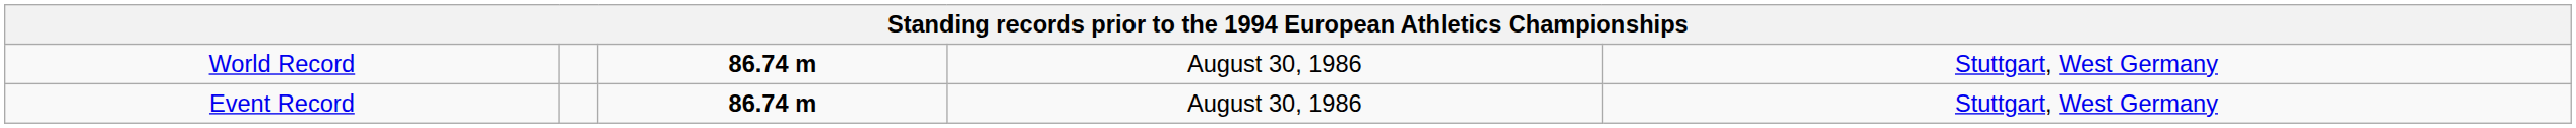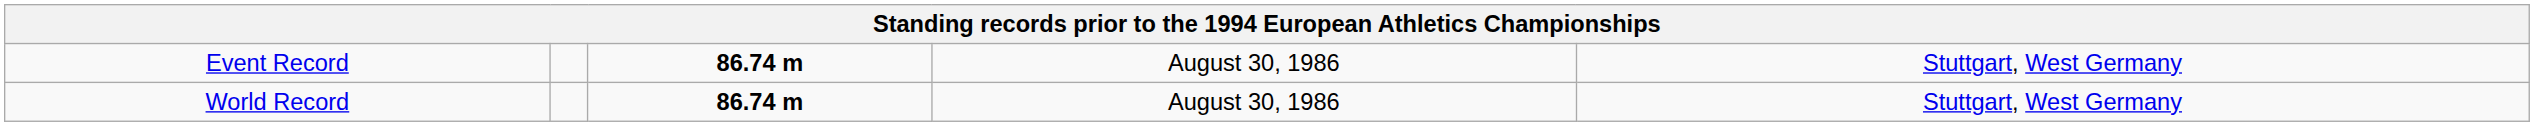 <table class="wikitable" style=" text-align:center; font-size:110%;" width="95%">
 <tr>
 <th colspan="5">Standing records prior to the 1994 European Athletics Championships</th>
+</tr>
+<tr>
+<td><a href='#'>Event Record</a></td>
+<td></td>
+<td><strong>86.74 m</strong></td>
+<td>August 30, 1986</td>
+<td> <a href='#'>Stuttgart</a>, <a href='#'>West Germany</a></td>
 </tr>
 <tr>
 <td><a href='#'>World Record</a></td>
 <td></td>
 <td><strong>86.74 m</strong></td>
 <td>August 30, 1986</td>
 <td> <a href='#'>Stuttgart</a>, <a href='#'>West Germany</a></td>
 </tr>
-<tr>
-<td><a href='#'>Event Record</a></td>
-<td></td>
-<td><strong>86.74 m</strong></td>
-<td>August 30, 1986</td>
-<td> <a href='#'>Stuttgart</a>, <a href='#'>West Germany</a></td>
-</tr>
 </table>
